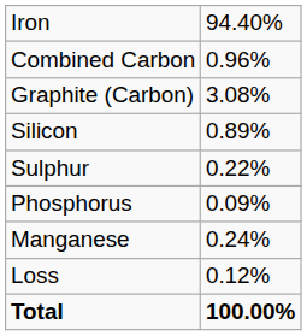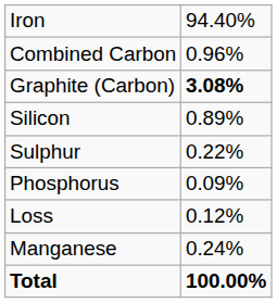 <table class="wikitable">
 <tr>
 <td>Iron</td>
 <td>94.40%</td>
 </tr>
 <tr>
 <td>Combined Carbon</td>
 <td>0.96%</td>
 </tr>
 <tr>
 <td>Graphite (Carbon)</td>
-<td>3.08%</td>
+<td><strong>3.08%</strong></td>
 </tr>
 <tr>
 <td>Silicon</td>
 <td>0.89%</td>
 </tr>
 <tr>
 <td>Sulphur</td>
 <td>0.22%</td>
 </tr>
 <tr>
 <td>Phosphorus</td>
 <td>0.09%</td>
 </tr>
 <tr>
+<td>Loss</td>
+<td>0.12%</td>
+</tr>
+<tr>
 <td>Manganese</td>
 <td>0.24%</td>
-</tr>
-<tr>
-<td>Loss</td>
-<td>0.12%</td>
 </tr>
 <tr>
 <td><strong>Total</strong></td>
 <td><strong>100.00%</strong></td>
 </tr>
 </table>
